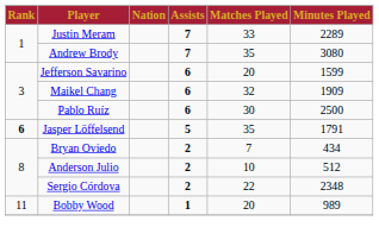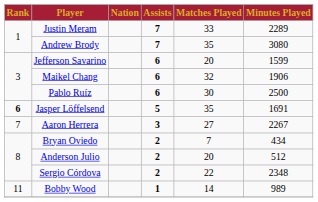 <table class="wikitable" style="font-size: 95%; text-align: center;">
 <tr>
 </tr>
 <tr>
 <th style="background:#A51E36; color:#DAAC27; text-align:center;">Rank</th>
 <th style="background:#A51E36; color:#DAAC27; text-align:center;">Player</th>
 <th style="background:#A51E36; color:#DAAC27; text-align:center;">Nation</th>
 <th style="background:#A51E36; color:#DAAC27; text-align:center;">Assists</th>
 <th style="background:#A51E36; color:#DAAC27; text-align:center;">Matches Played</th>
 <th style="background:#A51E36; color:#DAAC27; text-align:center;">Minutes Played</th>
 </tr>
 <tr>
 <td rowspan="2">1</td>
 <td><a href='#'>Justin Meram</a></td>
 <td></td>
 <td><strong>7</strong></td>
 <td>33</td>
 <td>2289</td>
 </tr>
 <tr>
 <td><a href='#'>Andrew Brody</a></td>
 <td></td>
 <td><strong>7</strong></td>
 <td>35</td>
 <td>3080</td>
 </tr>
 <tr>
 <td rowspan="3">3</td>
 <td><a href='#'>Jefferson Savarino</a></td>
 <td></td>
 <td><strong>6</strong></td>
 <td>20</td>
 <td>1599</td>
 </tr>
 <tr>
 <td><a href='#'>Maikel Chang</a></td>
 <td></td>
 <td><strong>6</strong></td>
 <td>32</td>
-<td>1909</td>
+<td>1906</td>
 </tr>
 <tr>
 <td><a href='#'>Pablo Ruíz</a></td>
 <td></td>
 <td><strong>6</strong></td>
 <td>30</td>
 <td>2500</td>
 </tr>
 <tr>
 <td rowspan="1"><strong>6</strong></td>
 <td><a href='#'>Jasper Löffelsend</a></td>
 <td></td>
 <td><strong>5</strong></td>
 <td>35</td>
-<td>1791</td>
+<td>1691</td>
+</tr>
+<tr>
+<td rowspan="1">7</td>
+<td><a href='#'>Aaron Herrera</a></td>
+<td></td>
+<td><strong>3</strong></td>
+<td>27</td>
+<td>2267</td>
 </tr>
 <tr>
 <td rowspan="3">8</td>
 <td><a href='#'>Bryan Oviedo</a></td>
 <td></td>
 <td><strong>2</strong></td>
 <td>7</td>
 <td>434</td>
 </tr>
 <tr>
 <td><a href='#'>Anderson Julio</a></td>
 <td></td>
 <td><strong>2</strong></td>
-<td>10</td>
+<td>20</td>
 <td>512</td>
 </tr>
 <tr>
 <td><a href='#'>Sergio Córdova</a></td>
 <td></td>
 <td><strong>2</strong></td>
 <td>22</td>
 <td>2348</td>
 </tr>
 <tr>
 <td rowspan="1">11</td>
 <td><a href='#'>Bobby Wood</a></td>
 <td></td>
 <td><strong>1</strong></td>
-<td>20</td>
+<td>14</td>
 <td>989</td>
 </tr>
 <tr>
 </tr>
 </table>
